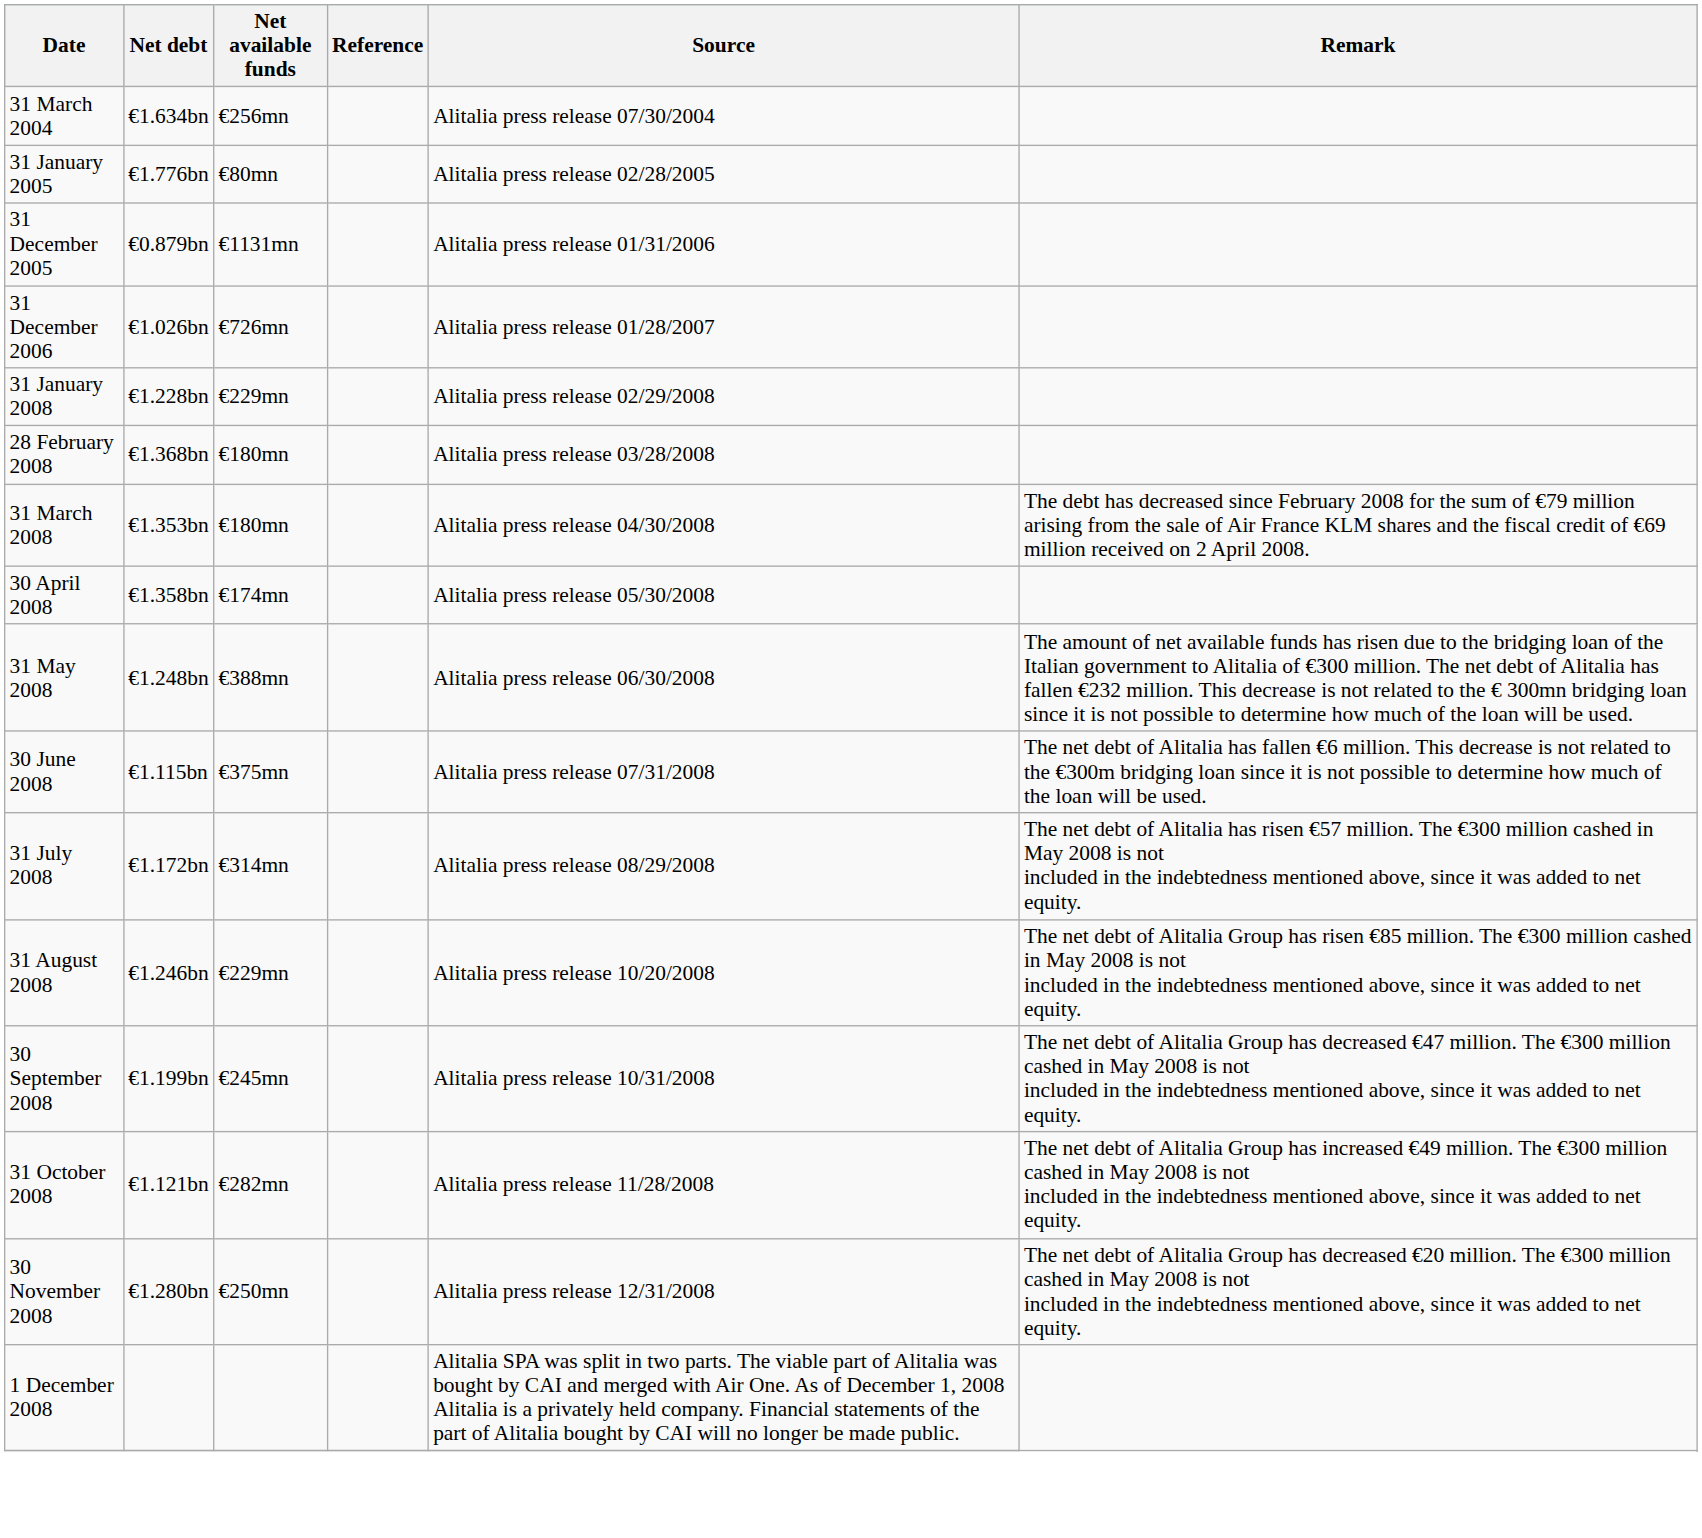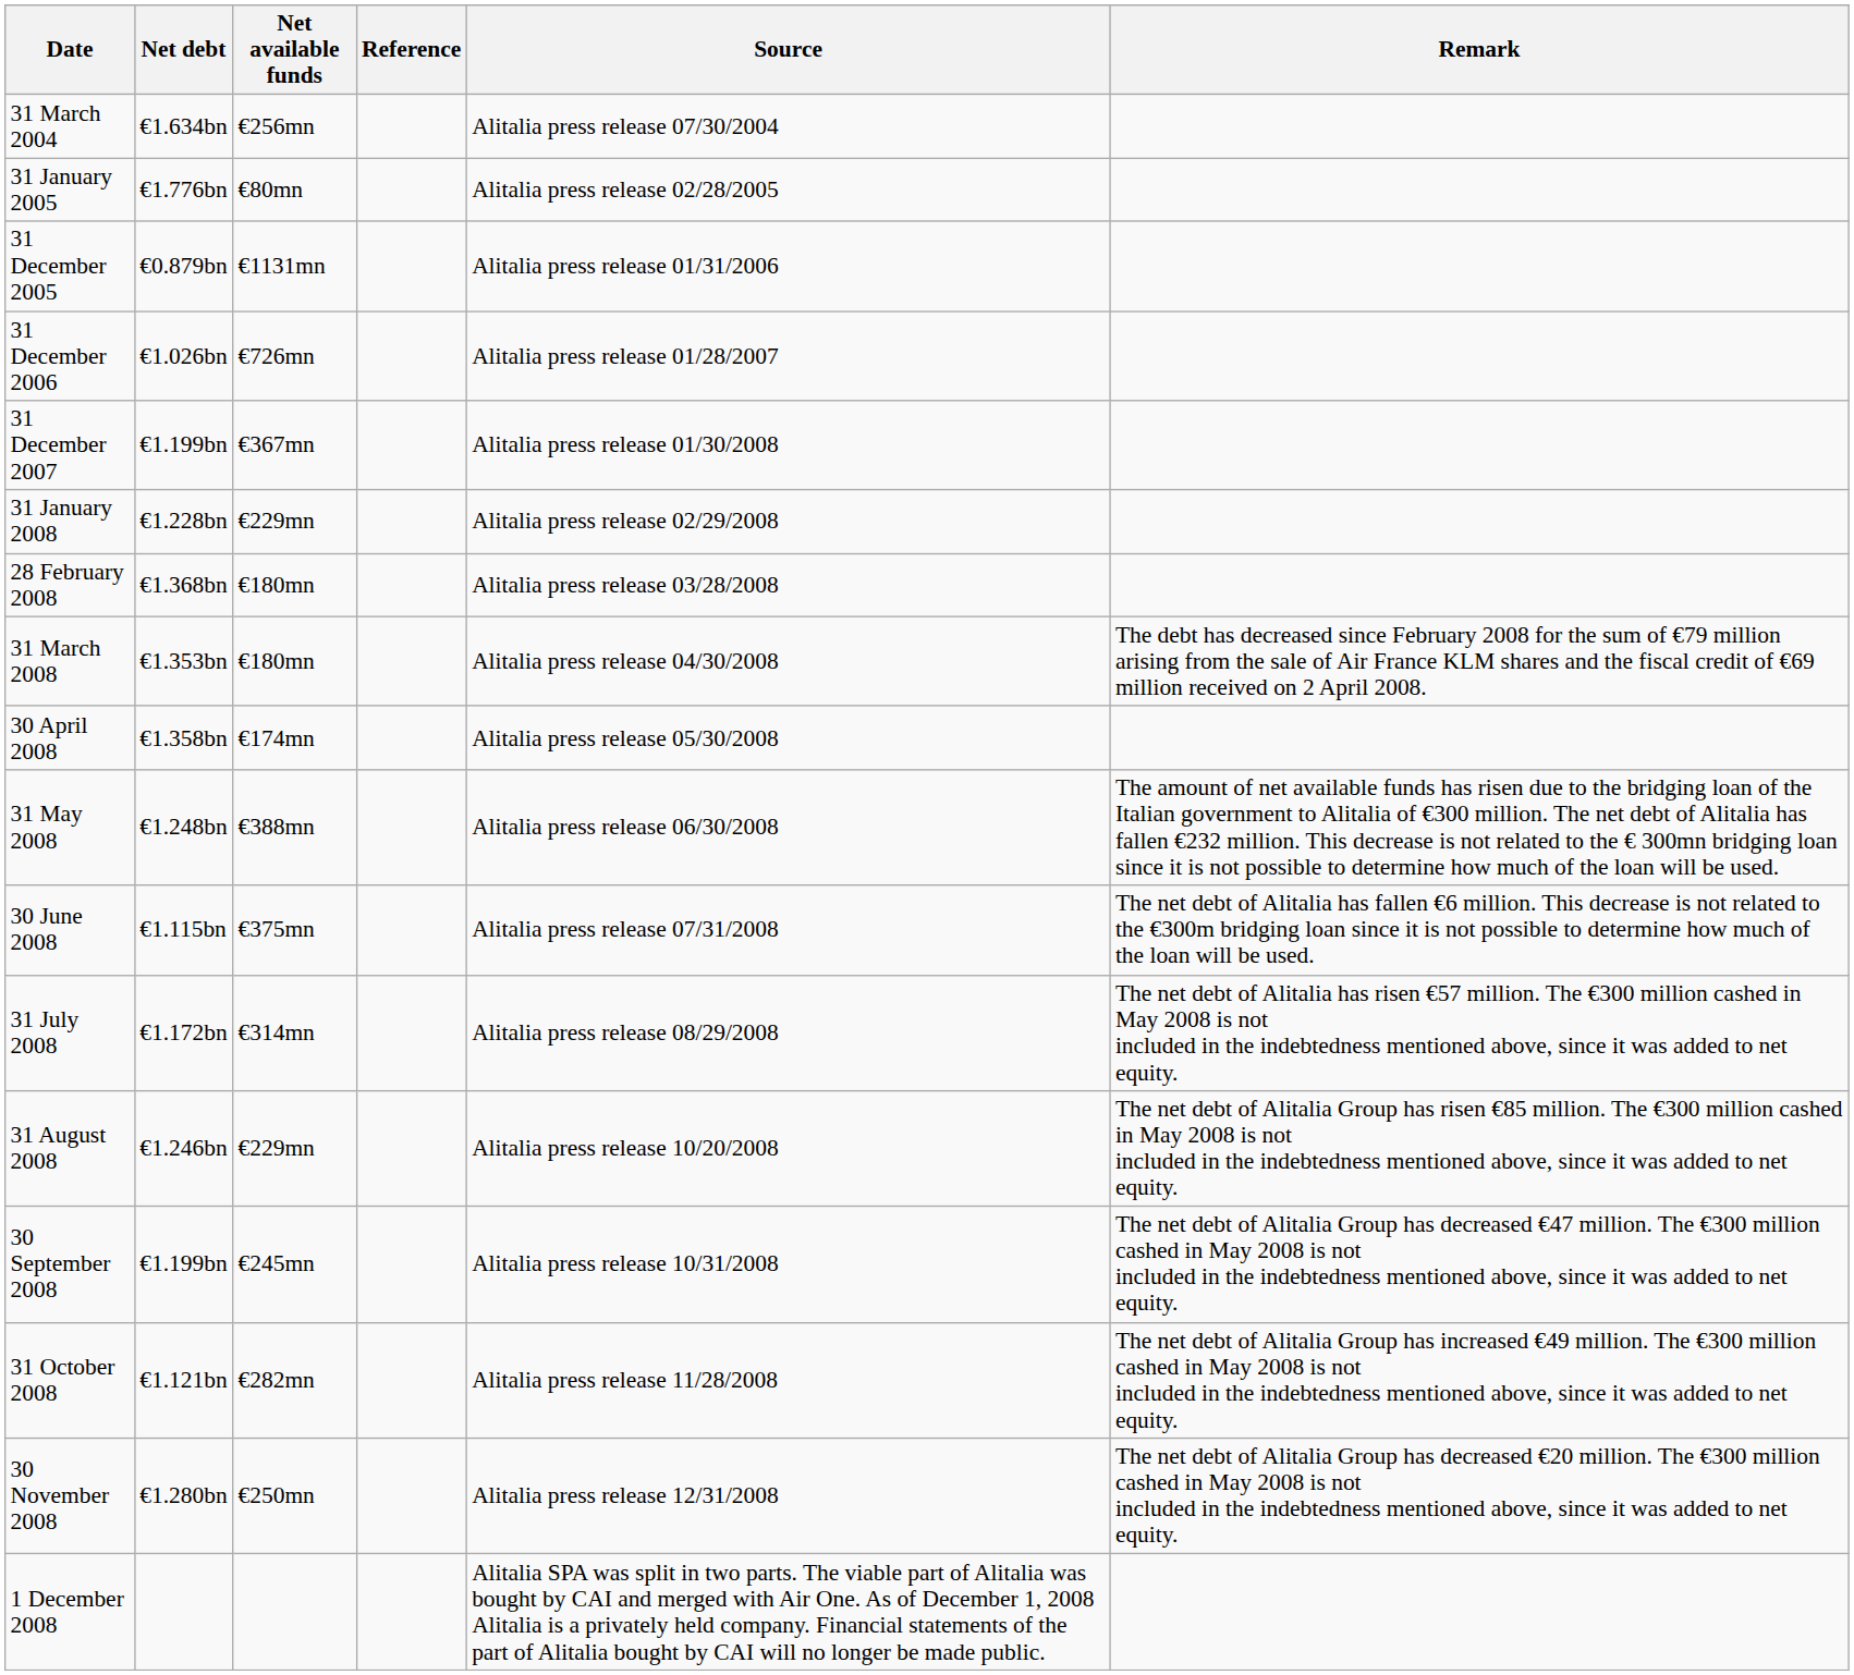 <table class="wikitable" style="margin:1em auto;">
 <tr bgcolor=lightblue>
 <th>Date</th>
 <th>Net debt</th>
 <th>Net available funds</th>
 <th>Reference</th>
 <th>Source</th>
 <th>Remark</th>
 </tr>
 <tr>
 <td>31 March 2004</td>
 <td>€1.634bn</td>
 <td>€256mn</td>
 <td></td>
 <td>Alitalia press release 07/30/2004</td>
 <td></td>
 </tr>
 <tr>
 <td>31 January 2005</td>
 <td>€1.776bn</td>
 <td>€80mn</td>
 <td></td>
 <td>Alitalia press release 02/28/2005</td>
 <td></td>
 </tr>
 <tr>
 <td>31 December 2005</td>
 <td>€0.879bn</td>
 <td>€1131mn</td>
 <td></td>
 <td>Alitalia press release 01/31/2006</td>
 <td></td>
 </tr>
 <tr>
 <td>31 December 2006</td>
 <td>€1.026bn</td>
 <td>€726mn</td>
 <td></td>
 <td>Alitalia press release 01/28/2007</td>
+<td></td>
+</tr>
+<tr>
+<td>31 December 2007</td>
+<td>€1.199bn</td>
+<td>€367mn</td>
+<td></td>
+<td>Alitalia press release 01/30/2008</td>
 <td></td>
 </tr>
 <tr>
 <td>31 January 2008</td>
 <td>€1.228bn</td>
 <td>€229mn</td>
 <td></td>
 <td>Alitalia press release 02/29/2008</td>
 <td></td>
 </tr>
 <tr>
 <td>28 February 2008</td>
 <td>€1.368bn</td>
 <td>€180mn</td>
 <td></td>
 <td>Alitalia press release 03/28/2008</td>
 <td></td>
 </tr>
 <tr>
 <td>31 March 2008</td>
 <td>€1.353bn</td>
 <td>€180mn</td>
 <td></td>
 <td>Alitalia press release 04/30/2008</td>
 <td>The debt has decreased since February 2008 for the sum of €79 million arising from the sale of Air France KLM shares and the fiscal credit of €69 million received on 2 April 2008.</td>
 </tr>
 <tr>
 <td>30 April 2008</td>
 <td>€1.358bn</td>
 <td>€174mn</td>
 <td></td>
 <td>Alitalia press release 05/30/2008</td>
 <td></td>
 </tr>
 <tr>
 <td>31 May 2008</td>
 <td>€1.248bn</td>
 <td>€388mn</td>
 <td></td>
 <td>Alitalia press release 06/30/2008</td>
 <td>The amount of net available funds has risen due to the bridging loan of the Italian government to Alitalia of €300 million. The net debt of Alitalia has fallen €232 million. This decrease is not related to the € 300mn bridging loan since it is not possible to determine how much of the loan will be used.</td>
 </tr>
 <tr>
 <td>30 June 2008</td>
 <td>€1.115bn</td>
 <td>€375mn</td>
 <td></td>
 <td>Alitalia press release 07/31/2008</td>
 <td>The net debt of Alitalia has fallen €6 million. This decrease is not related to the €300m bridging loan since it is not possible to determine how much of the loan will be used.</td>
 </tr>
 <tr>
 <td>31 July 2008</td>
 <td>€1.172bn</td>
 <td>€314mn</td>
 <td></td>
 <td>Alitalia press release 08/29/2008</td>
 <td>The net debt of Alitalia has risen €57 million. The €300 million cashed in May 2008 is not<br>included in the indebtedness mentioned above, since it was added to net equity.</td>
 </tr>
 <tr>
 <td>31 August 2008</td>
 <td>€1.246bn</td>
 <td>€229mn</td>
 <td></td>
 <td>Alitalia press release 10/20/2008</td>
 <td>The net debt of Alitalia Group has risen €85 million. The €300 million cashed in May 2008 is not<br>included in the indebtedness mentioned above, since it was added to net equity.</td>
 </tr>
 <tr>
 <td>30 September 2008</td>
 <td>€1.199bn</td>
 <td>€245mn</td>
 <td></td>
 <td>Alitalia press release 10/31/2008</td>
 <td>The net debt of Alitalia Group has decreased €47 million. The €300 million cashed in May 2008 is not<br>included in the indebtedness mentioned above, since it was added to net equity.</td>
 </tr>
 <tr>
 <td>31 October 2008</td>
 <td>€1.121bn</td>
 <td>€282mn</td>
 <td></td>
 <td>Alitalia press release 11/28/2008</td>
 <td>The net debt of Alitalia Group has increased €49 million. The €300 million cashed in May 2008 is not<br>included in the indebtedness mentioned above, since it was added to net equity.</td>
 </tr>
 <tr>
 <td>30 November 2008</td>
 <td>€1.280bn</td>
 <td>€250mn</td>
 <td></td>
 <td>Alitalia press release 12/31/2008</td>
 <td>The net debt of Alitalia Group has decreased €20 million. The €300 million cashed in May 2008 is not<br>included in the indebtedness mentioned above, since it was added to net equity.</td>
 </tr>
 <tr>
 <td>1 December 2008</td>
 <td></td>
 <td></td>
 <td></td>
 <td>Alitalia SPA was split in two parts. The viable part of Alitalia was bought by CAI and merged with Air One. As of December 1, 2008 Alitalia is a privately held company. Financial statements of the part of Alitalia bought by CAI will no longer be made public.</td>
 </tr>
 <tr>
 </tr>
 </table>
